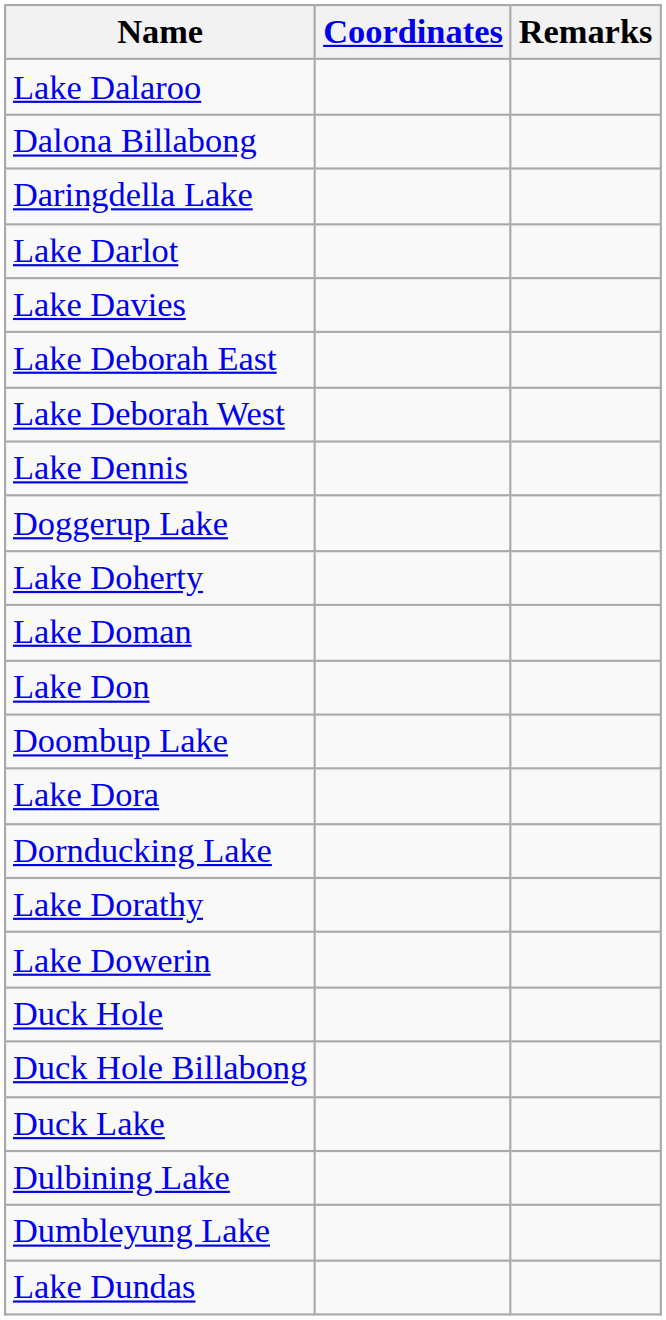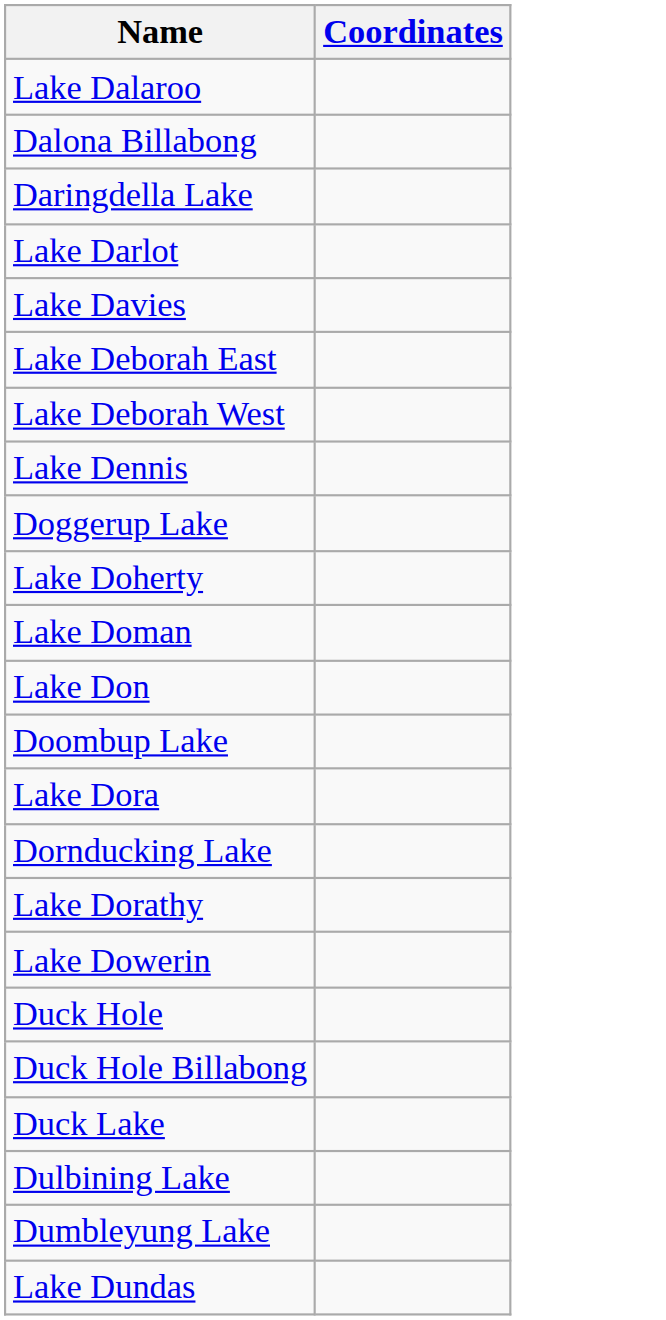 <table class="wikitable">
 <tr>
 <th>Name</th>
 <th><a href='#'>Coordinates</a></th>
-<th>Remarks</th>
 </tr>
 <tr>
 <td><a href='#'>Lake Dalaroo</a></td>
-<td></td>
 <td></td>
 </tr>
 <tr>
 <td><a href='#'>Dalona Billabong</a></td>
 <td></td>
-<td></td>
 </tr>
 <tr>
 <td><a href='#'>Daringdella Lake</a></td>
-<td></td>
 <td></td>
 </tr>
 <tr>
 <td><a href='#'>Lake Darlot</a></td>
 <td></td>
-<td></td>
 </tr>
 <tr>
 <td><a href='#'>Lake Davies</a></td>
-<td></td>
 <td></td>
 </tr>
 <tr>
 <td><a href='#'>Lake Deborah East</a></td>
 <td></td>
-<td></td>
 </tr>
 <tr>
 <td><a href='#'>Lake Deborah West</a></td>
-<td></td>
 <td></td>
 </tr>
 <tr>
 <td><a href='#'>Lake Dennis</a></td>
 <td></td>
-<td></td>
 </tr>
 <tr>
 <td><a href='#'>Doggerup Lake</a></td>
-<td></td>
 <td></td>
 </tr>
 <tr>
 <td><a href='#'>Lake Doherty</a></td>
 <td></td>
-<td></td>
 </tr>
 <tr>
 <td><a href='#'>Lake Doman</a></td>
-<td></td>
 <td></td>
 </tr>
 <tr>
 <td><a href='#'>Lake Don</a></td>
 <td></td>
-<td></td>
 </tr>
 <tr>
 <td><a href='#'>Doombup Lake</a></td>
-<td></td>
 <td></td>
 </tr>
 <tr>
 <td><a href='#'>Lake Dora</a></td>
 <td></td>
-<td></td>
 </tr>
 <tr>
 <td><a href='#'>Dornducking Lake</a></td>
-<td></td>
 <td></td>
 </tr>
 <tr>
 <td><a href='#'>Lake Dorathy</a></td>
 <td></td>
-<td></td>
 </tr>
 <tr>
 <td><a href='#'>Lake Dowerin</a></td>
-<td></td>
 <td></td>
 </tr>
 <tr>
 <td><a href='#'>Duck Hole</a></td>
 <td></td>
-<td></td>
 </tr>
 <tr>
 <td><a href='#'>Duck Hole Billabong</a></td>
-<td></td>
 <td></td>
 </tr>
 <tr>
 <td><a href='#'>Duck Lake</a></td>
 <td></td>
-<td></td>
 </tr>
 <tr>
 <td><a href='#'>Dulbining Lake</a></td>
-<td></td>
 <td></td>
 </tr>
 <tr>
 <td><a href='#'>Dumbleyung Lake</a></td>
 <td></td>
-<td></td>
 </tr>
 <tr>
 <td><a href='#'>Lake Dundas</a></td>
 <td></td>
-<td></td>
 </tr>
 </table>
